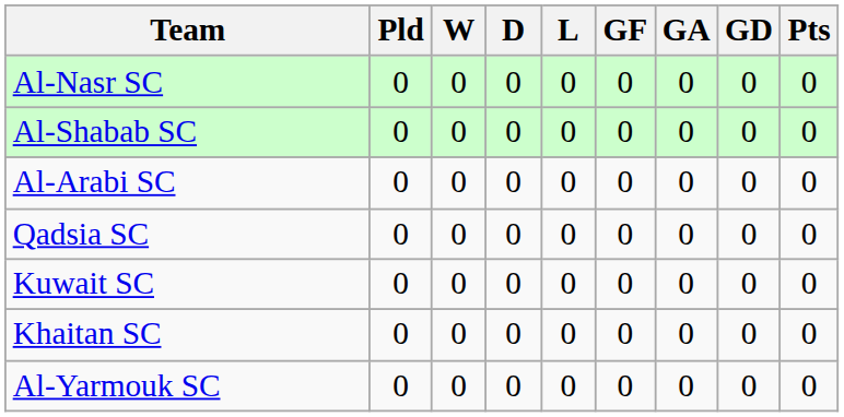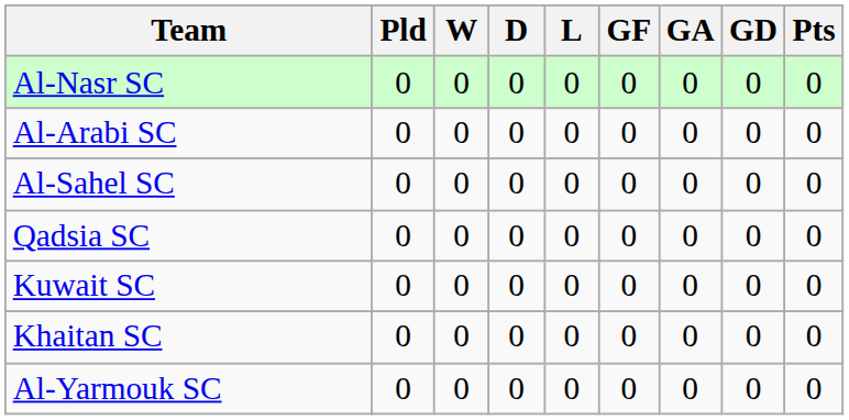 <table class="wikitable" style="text-align: center;">
 <tr>
 <th width="175">Team</th>
 <th width="20">Pld</th>
 <th width="20">W</th>
 <th width="20">D</th>
 <th width="20">L</th>
 <th width="20">GF</th>
 <th width="20">GA</th>
 <th width="20">GD</th>
 <th width="20">Pts</th>
 </tr>
 <tr bgcolor=#ccffcc>
 <td align=left> <a href='#'>Al-Nasr SC</a></td>
 <td>0</td>
 <td>0</td>
 <td>0</td>
 <td>0</td>
 <td>0</td>
 <td>0</td>
 <td>0</td>
 <td>0</td>
 </tr>
-<tr bgcolor=#ccffcc>
-<td align=left> <a href='#'>Al-Shabab SC</a></td>
+<tr>
+<td align=left> <a href='#'>Al-Arabi SC</a></td>
 <td>0</td>
 <td>0</td>
 <td>0</td>
 <td>0</td>
 <td>0</td>
 <td>0</td>
 <td>0</td>
 <td>0</td>
 </tr>
 <tr>
-<td align=left> <a href='#'>Al-Arabi SC</a></td>
+<td align=left> <a href='#'>Al-Sahel SC</a></td>
 <td>0</td>
 <td>0</td>
 <td>0</td>
 <td>0</td>
 <td>0</td>
 <td>0</td>
 <td>0</td>
 <td>0</td>
 </tr>
 <tr>
 <td align=left> <a href='#'>Qadsia SC</a></td>
 <td>0</td>
 <td>0</td>
 <td>0</td>
 <td>0</td>
 <td>0</td>
 <td>0</td>
 <td>0</td>
 <td>0</td>
 </tr>
 <tr>
 <td align=left> <a href='#'>Kuwait SC</a></td>
 <td>0</td>
 <td>0</td>
 <td>0</td>
 <td>0</td>
 <td>0</td>
 <td>0</td>
 <td>0</td>
 <td>0</td>
 </tr>
 <tr>
 <td align=left> <a href='#'>Khaitan SC</a></td>
 <td>0</td>
 <td>0</td>
 <td>0</td>
 <td>0</td>
 <td>0</td>
 <td>0</td>
 <td>0</td>
 <td>0</td>
 </tr>
 <tr>
 <td align=left> <a href='#'>Al-Yarmouk SC</a></td>
 <td>0</td>
 <td>0</td>
 <td>0</td>
 <td>0</td>
 <td>0</td>
 <td>0</td>
 <td>0</td>
 <td>0</td>
 </tr>
 </table>
